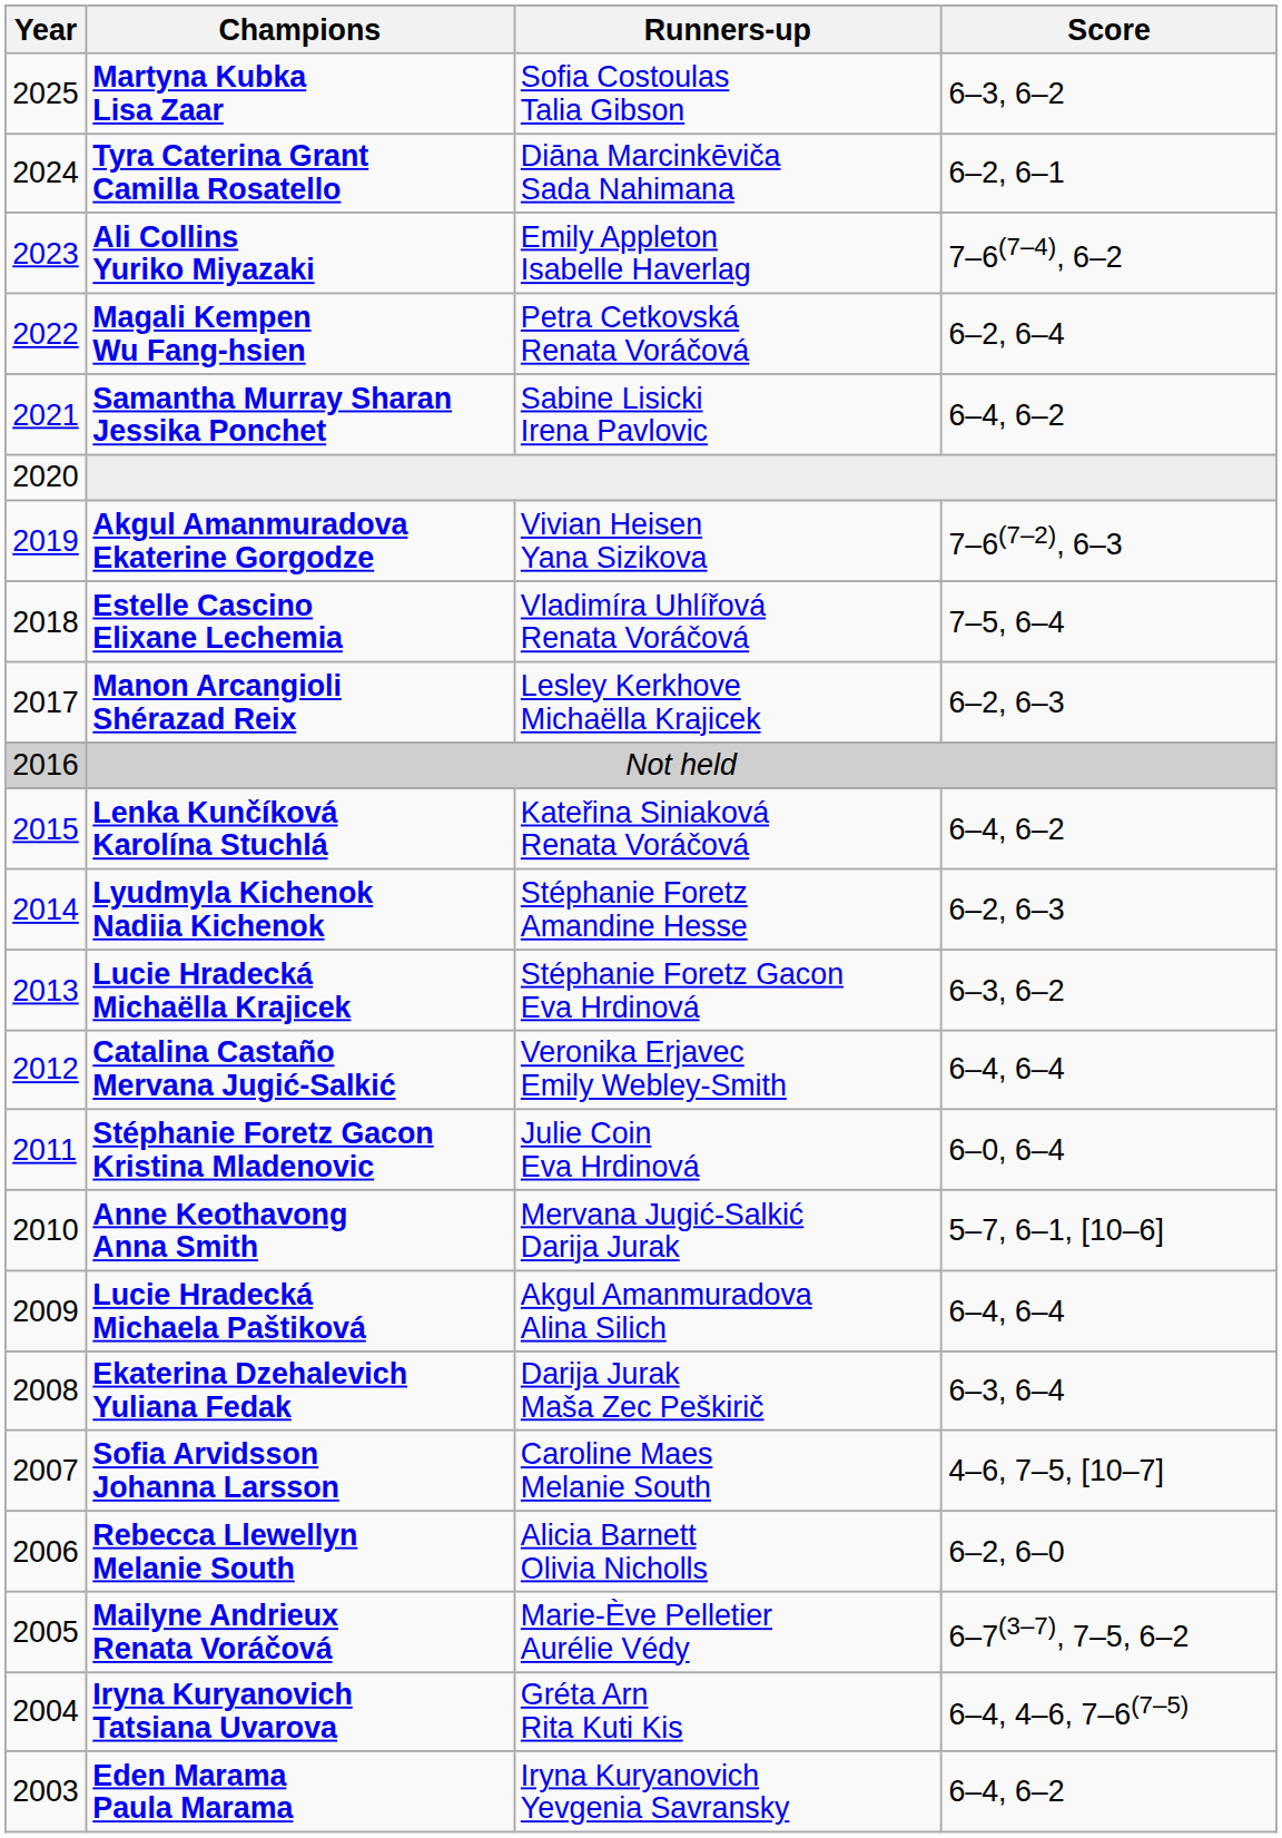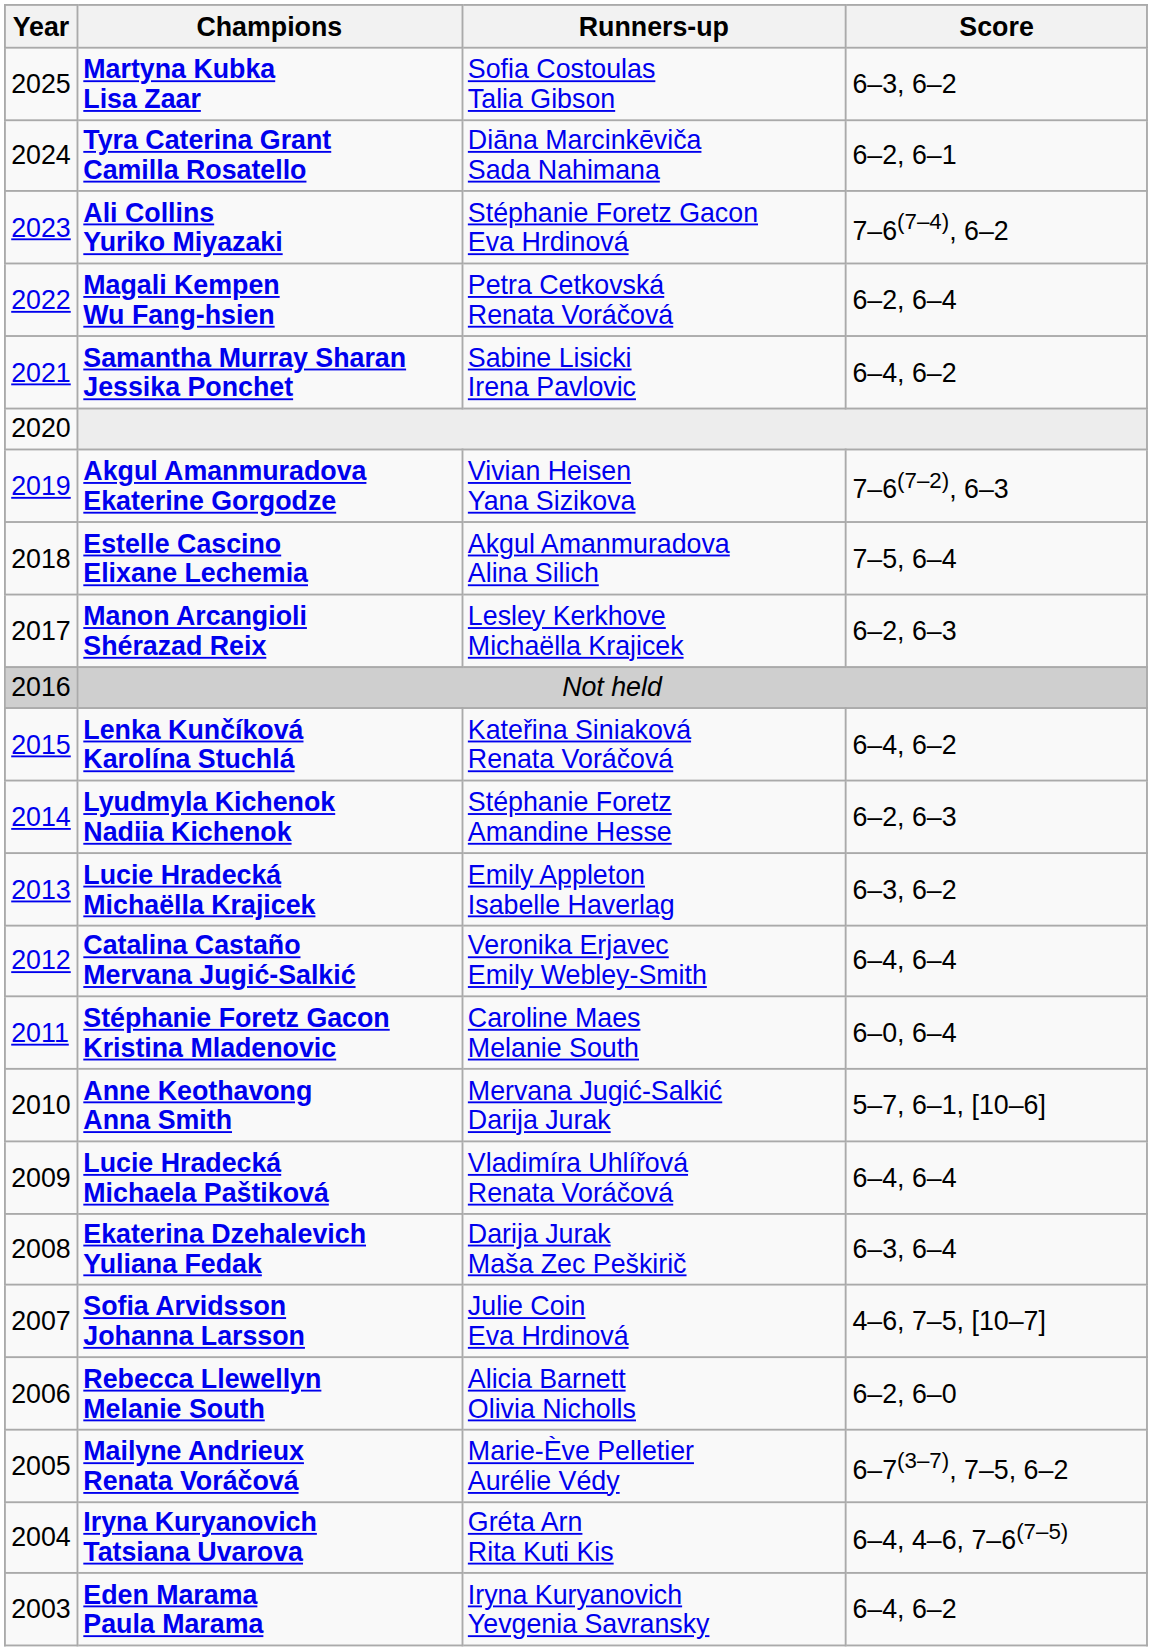 <table class="wikitable" style="font-size:90%">
 <tr>
 <th>Year</th>
 <th width="200">Champions</th>
 <th width="200">Runners-up</th>
 <th width="155">Score</th>
 </tr>
 <tr>
 <td>2025</td>
 <td> <strong><a href='#'>Martyna Kubka</a></strong> <br>  <strong><a href='#'>Lisa Zaar</a></strong></td>
 <td> <a href='#'>Sofia Costoulas</a> <br>  <a href='#'>Talia Gibson</a></td>
 <td>6–3, 6–2</td>
 </tr>
 <tr>
 <td>2024</td>
 <td> <strong><a href='#'>Tyra Caterina Grant</a></strong> <br>  <strong><a href='#'>Camilla Rosatello</a></strong></td>
 <td> <a href='#'>Diāna Marcinkēviča</a> <br>  <a href='#'>Sada Nahimana</a></td>
 <td>6–2, 6–1</td>
 </tr>
 <tr>
 <td><a href='#'>2023</a></td>
 <td> <strong><a href='#'>Ali Collins</a></strong> <br>  <strong><a href='#'>Yuriko Miyazaki</a></strong></td>
-<td> <a href='#'>Emily Appleton</a> <br>  <a href='#'>Isabelle Haverlag</a></td>
+<td> <a href='#'>Stéphanie Foretz Gacon</a> <br>  <a href='#'>Eva Hrdinová</a></td>
 <td>7–6<sup>(7–4)</sup>, 6–2</td>
 </tr>
 <tr>
 <td><a href='#'>2022</a></td>
 <td> <strong><a href='#'>Magali Kempen</a></strong> <br>  <strong><a href='#'>Wu Fang-hsien</a></strong></td>
 <td> <a href='#'>Petra Cetkovská</a> <br>  <a href='#'>Renata Voráčová</a></td>
 <td>6–2, 6–4</td>
 </tr>
 <tr>
 <td><a href='#'>2021</a></td>
 <td> <strong><a href='#'>Samantha Murray Sharan</a></strong> <br>  <strong><a href='#'>Jessika Ponchet</a></strong></td>
 <td> <a href='#'>Sabine Lisicki</a> <br>  <a href='#'>Irena Pavlovic</a></td>
 <td>6–4, 6–2</td>
 </tr>
 <tr>
 <td>2020</td>
 <td colspan=3 bgcolor="#ededed"></td>
 </tr>
 <tr>
 <td><a href='#'>2019</a></td>
 <td> <strong><a href='#'>Akgul Amanmuradova</a></strong> <br>  <strong><a href='#'>Ekaterine Gorgodze</a></strong></td>
 <td> <a href='#'>Vivian Heisen</a> <br>  <a href='#'>Yana Sizikova</a></td>
 <td>7–6<sup>(7–2)</sup>, 6–3</td>
 </tr>
 <tr>
 <td>2018</td>
 <td> <strong><a href='#'>Estelle Cascino</a></strong> <br>  <strong><a href='#'>Elixane Lechemia</a></strong></td>
-<td> <a href='#'>Vladimíra Uhlířová</a> <br>  <a href='#'>Renata Voráčová</a></td>
+<td> <a href='#'>Akgul Amanmuradova</a> <br>  <a href='#'>Alina Silich</a></td>
 <td>7–5, 6–4</td>
 </tr>
 <tr>
 <td>2017</td>
 <td> <strong><a href='#'>Manon Arcangioli</a></strong> <br>  <strong><a href='#'>Shérazad Reix</a></strong></td>
 <td> <a href='#'>Lesley Kerkhove</a> <br>  <a href='#'>Michaëlla Krajicek</a></td>
 <td>6–2, 6–3</td>
 </tr>
 <tr>
 <td style="background:#cfcfcf">2016</td>
 <td colspan=3 align=center style="background:#cfcfcf"><em>Not held</em></td>
 </tr>
 <tr>
 <td><a href='#'>2015</a></td>
 <td> <strong><a href='#'>Lenka Kunčíková</a></strong> <br>  <strong><a href='#'>Karolína Stuchlá</a></strong></td>
 <td> <a href='#'>Kateřina Siniaková</a> <br>  <a href='#'>Renata Voráčová</a></td>
 <td>6–4, 6–2</td>
 </tr>
 <tr>
 <td><a href='#'>2014</a></td>
 <td> <strong><a href='#'>Lyudmyla Kichenok</a></strong> <br>  <strong><a href='#'>Nadiia Kichenok</a></strong></td>
 <td> <a href='#'>Stéphanie Foretz</a> <br>  <a href='#'>Amandine Hesse</a></td>
 <td>6–2, 6–3</td>
 </tr>
 <tr>
 <td><a href='#'>2013</a></td>
 <td> <strong><a href='#'>Lucie Hradecká</a></strong> <br>  <strong><a href='#'>Michaëlla Krajicek</a></strong></td>
-<td> <a href='#'>Stéphanie Foretz Gacon</a> <br>  <a href='#'>Eva Hrdinová</a></td>
+<td> <a href='#'>Emily Appleton</a> <br>  <a href='#'>Isabelle Haverlag</a></td>
 <td>6–3, 6–2</td>
 </tr>
 <tr>
 <td><a href='#'>2012</a></td>
 <td> <strong><a href='#'>Catalina Castaño</a></strong> <br>  <strong><a href='#'>Mervana Jugić-Salkić</a></strong></td>
 <td> <a href='#'>Veronika Erjavec</a> <br>  <a href='#'>Emily Webley-Smith</a></td>
 <td>6–4, 6–4</td>
 </tr>
 <tr>
 <td><a href='#'>2011</a></td>
 <td> <strong><a href='#'>Stéphanie Foretz Gacon</a></strong> <br>  <strong><a href='#'>Kristina Mladenovic</a></strong></td>
-<td> <a href='#'>Julie Coin</a> <br>  <a href='#'>Eva Hrdinová</a></td>
+<td> <a href='#'>Caroline Maes</a> <br>  <a href='#'>Melanie South</a></td>
 <td>6–0, 6–4</td>
 </tr>
 <tr>
 <td>2010</td>
 <td> <strong><a href='#'>Anne Keothavong</a></strong> <br>  <strong><a href='#'>Anna Smith</a></strong></td>
 <td> <a href='#'>Mervana Jugić-Salkić</a> <br>  <a href='#'>Darija Jurak</a></td>
 <td>5–7, 6–1, [10–6]</td>
 </tr>
 <tr>
 <td>2009</td>
 <td> <strong><a href='#'>Lucie Hradecká</a></strong> <br>  <strong><a href='#'>Michaela Paštiková</a></strong></td>
-<td> <a href='#'>Akgul Amanmuradova</a> <br>  <a href='#'>Alina Silich</a></td>
+<td> <a href='#'>Vladimíra Uhlířová</a> <br>  <a href='#'>Renata Voráčová</a></td>
 <td>6–4, 6–4</td>
 </tr>
 <tr>
 <td>2008</td>
 <td> <strong><a href='#'>Ekaterina Dzehalevich</a></strong> <br>  <strong><a href='#'>Yuliana Fedak</a></strong></td>
 <td> <a href='#'>Darija Jurak</a> <br>  <a href='#'>Maša Zec Peškirič</a></td>
 <td>6–3, 6–4</td>
 </tr>
 <tr>
 <td>2007</td>
 <td> <strong><a href='#'>Sofia Arvidsson</a></strong> <br>  <strong><a href='#'>Johanna Larsson</a></strong></td>
-<td> <a href='#'>Caroline Maes</a> <br>  <a href='#'>Melanie South</a></td>
+<td> <a href='#'>Julie Coin</a> <br>  <a href='#'>Eva Hrdinová</a></td>
 <td>4–6, 7–5, [10–7]</td>
 </tr>
 <tr>
 <td>2006</td>
 <td> <strong><a href='#'>Rebecca Llewellyn</a></strong> <br>  <strong><a href='#'>Melanie South</a></strong></td>
 <td> <a href='#'>Alicia Barnett</a> <br>  <a href='#'>Olivia Nicholls</a></td>
 <td>6–2, 6–0</td>
 </tr>
 <tr>
 <td>2005</td>
 <td> <strong><a href='#'>Mailyne Andrieux</a></strong> <br>  <strong><a href='#'>Renata Voráčová</a></strong></td>
 <td> <a href='#'>Marie-Ève Pelletier</a> <br>  <a href='#'>Aurélie Védy</a></td>
 <td>6–7<sup>(3–7)</sup>, 7–5, 6–2</td>
 </tr>
 <tr>
 <td>2004</td>
 <td> <strong><a href='#'>Iryna Kuryanovich</a></strong> <br>  <strong><a href='#'>Tatsiana Uvarova</a></strong></td>
 <td> <a href='#'>Gréta Arn</a> <br>  <a href='#'>Rita Kuti Kis</a></td>
 <td>6–4, 4–6, 7–6<sup>(7–5)</sup></td>
 </tr>
 <tr>
 <td>2003</td>
 <td> <strong><a href='#'>Eden Marama</a></strong> <br>  <strong><a href='#'>Paula Marama</a></strong></td>
 <td> <a href='#'>Iryna Kuryanovich</a> <br>  <a href='#'>Yevgenia Savransky</a></td>
 <td>6–4, 6–2</td>
 </tr>
 </table>
